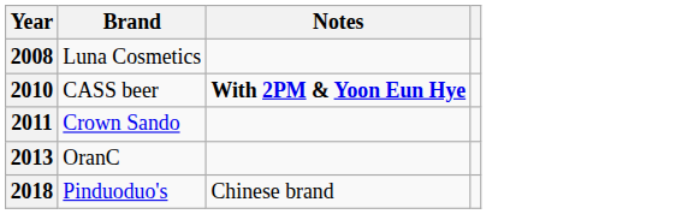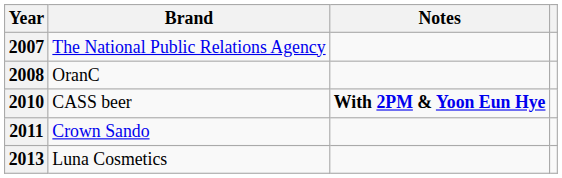 <table class="wikitable plainrowheaders">
 <tr>
 <th scope="col">Year</th>
 <th>Brand</th>
 <th scope="col">Notes</th>
 <th scope="col" class="unsortable"></th>
 </tr>
 <tr>
+<th scope="row">2007</th>
+<td><a href='#'>The National Public Relations Agency</a></td>
+<td></td>
+<td></td>
+</tr>
+<tr>
 <th scope="row">2008</th>
-<td>Luna Cosmetics</td>
+<td>OranC</td>
 <td></td>
 <td></td>
 </tr>
 <tr>
 <th scope="row">2010</th>
 <td>CASS beer</td>
 <td><strong>With <a href='#'>2PM</a> & <a href='#'>Yoon Eun Hye</a></strong></td>
 <td></td>
 </tr>
 <tr>
 <th scope="row">2011</th>
 <td><a href='#'>Crown Sando</a></td>
 <td></td>
 <td></td>
 </tr>
 <tr>
 <th scope="row">2013</th>
-<td>OranC</td>
+<td>Luna Cosmetics</td>
 <td></td>
 <td></td>
 </tr>
-<tr>
-<th scope="row">2018</th>
-<td><a href='#'>Pinduoduo's</a></td>
-<td>Chinese brand</td>
-<td></td>
-</tr>
 </table>
